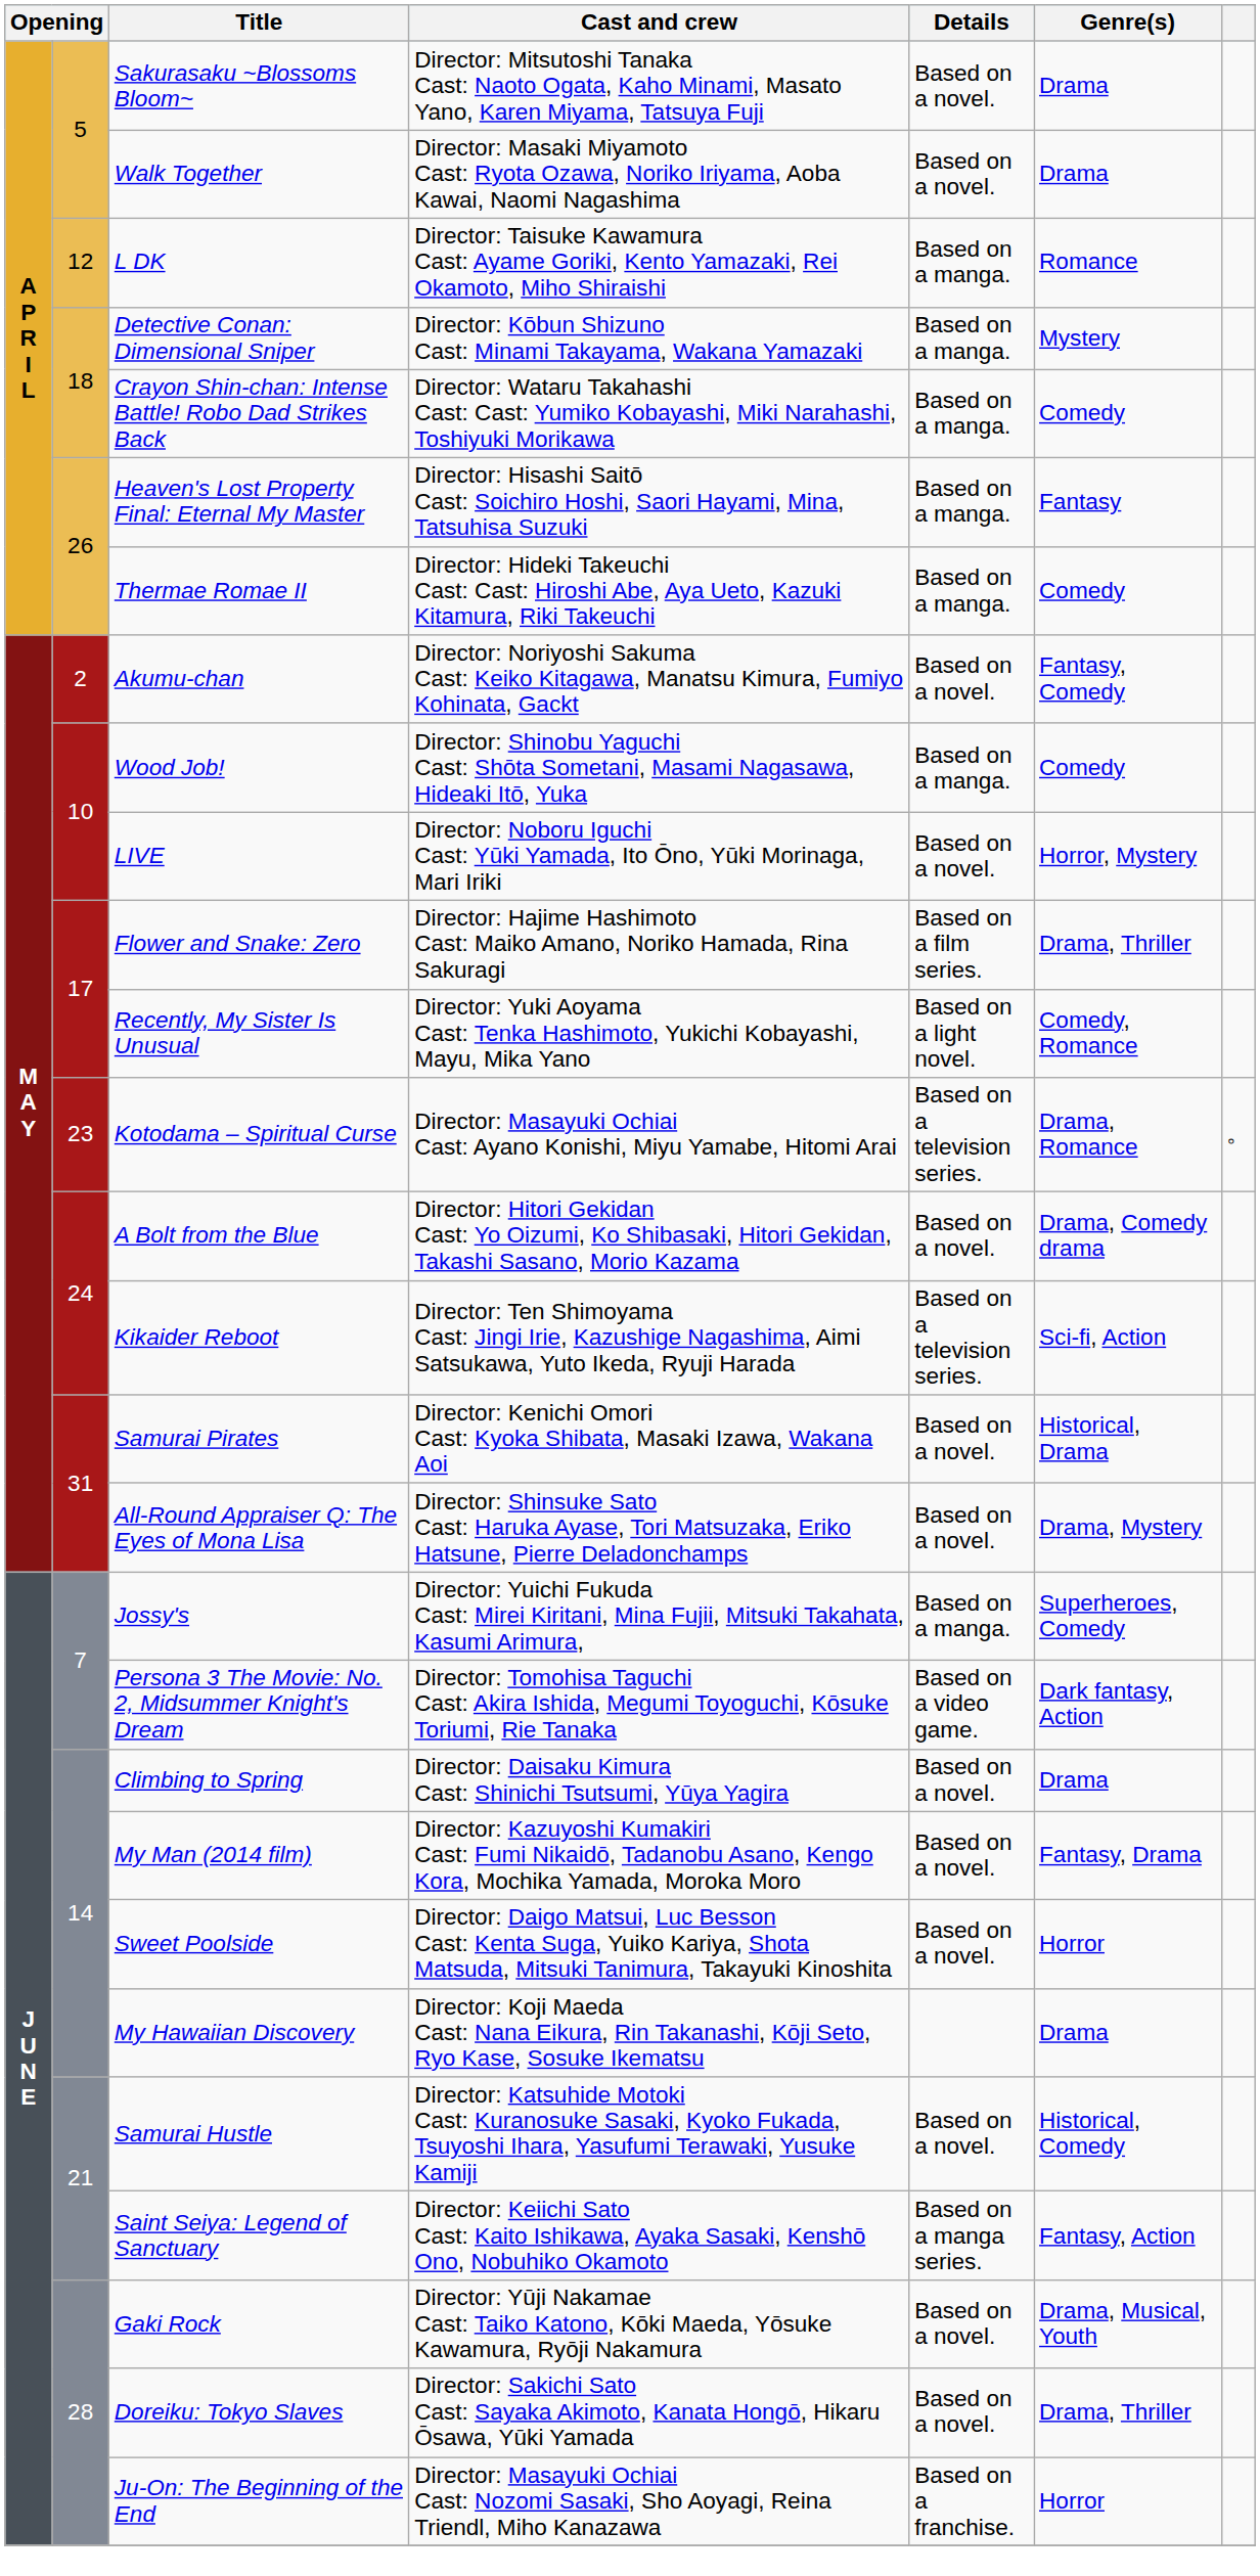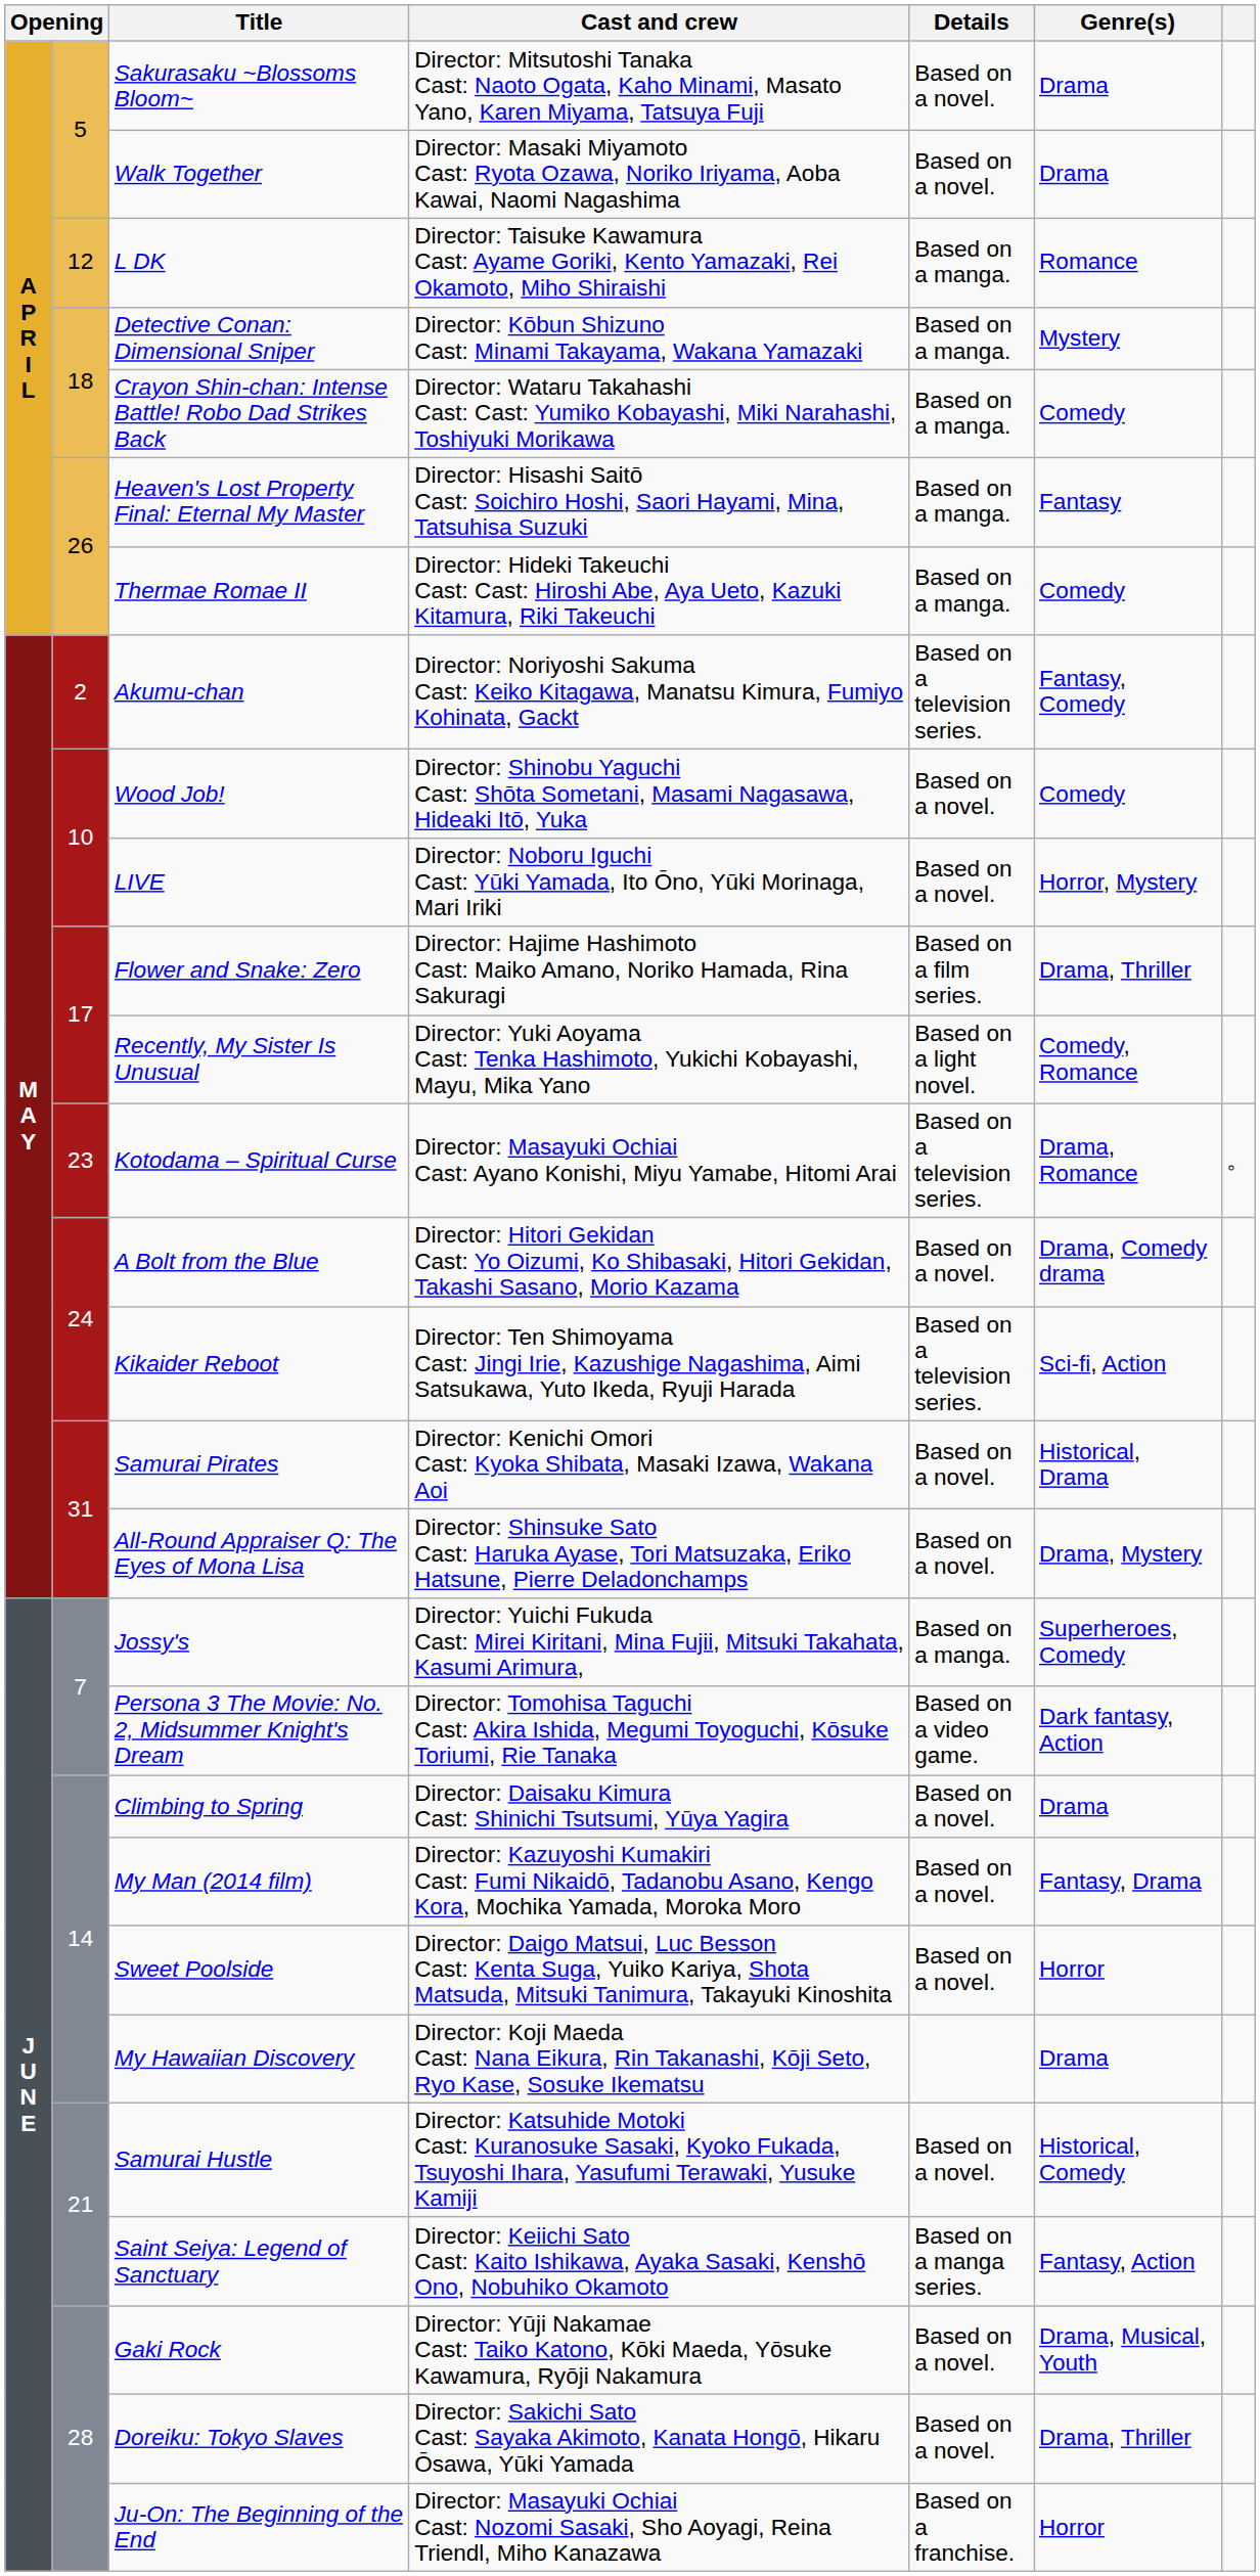 <table class="wikitable">
 <tr style="background:#b0e0e6; text-align:center;">
 <th colspan="2">Opening</th>
 <th style="width:24%;">Title</th>
 <th style="width:40%;">Cast and crew</th>
 <th>Details</th>
 <th style="width:15%;">Genre(s)</th>
 <th style="width:2%;"></th>
 </tr>
 <tr>
 <th rowspan="7" style="text-align:center; background:#E7AF2E; color:black;">A<br>P<br>R<br>I<br>L</th>
 <td rowspan="2" style="text-align:center; background:#EBBD54; color:black;">5</td>
 <td><em><a href='#'>Sakurasaku ~Blossoms Bloom~</a></em></td>
 <td>Director: Mitsutoshi Tanaka <br> Cast: <a href='#'>Naoto Ogata</a>, <a href='#'>Kaho Minami</a>, Masato Yano, <a href='#'>Karen Miyama</a>, <a href='#'>Tatsuya Fuji</a></td>
 <td>Based on a novel.</td>
 <td><a href='#'>Drama</a></td>
 <td></td>
 </tr>
 <tr>
 <td><em><a href='#'>Walk Together</a></em></td>
 <td>Director: Masaki Miyamoto <br> Cast: <a href='#'>Ryota Ozawa</a>, <a href='#'>Noriko Iriyama</a>, Aoba Kawai, Naomi Nagashima</td>
 <td>Based on a novel.</td>
 <td><a href='#'>Drama</a></td>
 <td></td>
 </tr>
 <tr>
 <td rowspan="1" style="text-align:center; background:#EBBD54; color:black;">12</td>
 <td><em><a href='#'>L DK</a></em></td>
 <td>Director: Taisuke Kawamura <br> Cast: <a href='#'>Ayame Goriki</a>, <a href='#'>Kento Yamazaki</a>, <a href='#'>Rei Okamoto</a>, <a href='#'>Miho Shiraishi</a></td>
 <td>Based on a manga.</td>
 <td><a href='#'>Romance</a></td>
 <td></td>
 </tr>
 <tr>
 <td rowspan="2" style="text-align:center; background:#EBBD54; color:black;">18</td>
 <td><em><a href='#'>Detective Conan: Dimensional Sniper</a></em></td>
 <td>Director: <a href='#'>Kōbun Shizuno</a> <br> Cast: <a href='#'>Minami Takayama</a>, <a href='#'>Wakana Yamazaki</a></td>
 <td>Based on a manga.</td>
 <td><a href='#'>Mystery</a></td>
 <td></td>
 </tr>
 <tr>
 <td><em><a href='#'>Crayon Shin-chan: Intense Battle! Robo Dad Strikes Back</a></em></td>
 <td>Director: Wataru Takahashi <br> Cast: Cast: <a href='#'>Yumiko Kobayashi</a>, <a href='#'>Miki Narahashi</a>, <a href='#'>Toshiyuki Morikawa</a></td>
 <td>Based on a manga.</td>
 <td><a href='#'>Comedy</a></td>
 <td></td>
 </tr>
 <tr>
 <td rowspan="2" style="text-align:center; background:#EBBD54; color:black;">26</td>
 <td><em><a href='#'>Heaven's Lost Property Final: Eternal My Master</a></em></td>
 <td>Director: Hisashi Saitō <br> Cast: <a href='#'>Soichiro Hoshi</a>, <a href='#'>Saori Hayami</a>, <a href='#'>Mina</a>, <a href='#'>Tatsuhisa Suzuki</a></td>
 <td>Based on a manga.</td>
 <td><a href='#'>Fantasy</a></td>
 <td></td>
 </tr>
 <tr>
 <td><em><a href='#'>Thermae Romae II</a></em></td>
 <td>Director: Hideki Takeuchi <br> Cast: Cast: <a href='#'>Hiroshi Abe</a>, <a href='#'>Aya Ueto</a>, <a href='#'>Kazuki Kitamura</a>, <a href='#'>Riki Takeuchi</a></td>
 <td>Based on a manga.</td>
 <td><a href='#'>Comedy</a></td>
 <td></td>
 </tr>
 <tr>
 <th rowspan="10" style="text-align:center; background:#831212; color:white;">M<br>A<br>Y</th>
 <td rowspan="1" style="text-align:center; background:#A81718; color:white;">2</td>
 <td><em><a href='#'>Akumu-chan</a></em></td>
 <td>Director: Noriyoshi Sakuma<br> Cast: <a href='#'>Keiko Kitagawa</a>, Manatsu Kimura, <a href='#'>Fumiyo Kohinata</a>, <a href='#'>Gackt</a></td>
-<td>Based on a novel.</td>
+<td>Based on a television series.</td>
 <td><a href='#'>Fantasy</a>, <a href='#'>Comedy</a></td>
 <td></td>
 </tr>
 <tr>
 <td rowspan="2" style="text-align:center; background:#A81718; color:white;">10</td>
 <td><em><a href='#'>Wood Job!</a></em></td>
 <td>Director: <a href='#'>Shinobu Yaguchi</a><br> Cast: <a href='#'>Shōta Sometani</a>, <a href='#'>Masami Nagasawa</a>, <a href='#'>Hideaki Itō</a>, <a href='#'>Yuka</a></td>
-<td>Based on a manga.</td>
+<td>Based on a novel.</td>
 <td><a href='#'>Comedy</a></td>
 <td></td>
 </tr>
 <tr>
 <td><em><a href='#'>LIVE</a></em></td>
 <td>Director: <a href='#'>Noboru Iguchi</a><br> Cast: <a href='#'>Yūki Yamada</a>, Ito Ōno, Yūki Morinaga, Mari Iriki</td>
 <td>Based on a novel.</td>
 <td><a href='#'>Horror</a>, <a href='#'>Mystery</a></td>
 <td></td>
 </tr>
 <tr>
 <td rowspan="2" style="text-align:center; background:#A81718; color:white;">17</td>
 <td><em><a href='#'>Flower and Snake: Zero</a></em></td>
 <td>Director: Hajime Hashimoto<br> Cast:  Maiko Amano, Noriko Hamada, Rina Sakuragi</td>
 <td>Based on a film series.</td>
 <td><a href='#'>Drama</a>, <a href='#'>Thriller</a></td>
 <td></td>
 </tr>
 <tr>
 <td><em><a href='#'>Recently, My Sister Is Unusual</a></em></td>
 <td>Director: Yuki Aoyama<br> Cast: <a href='#'>Tenka Hashimoto</a>, Yukichi Kobayashi, Mayu, Mika Yano</td>
 <td>Based on a light novel.</td>
 <td><a href='#'>Comedy</a>, <a href='#'>Romance</a></td>
 <td></td>
 </tr>
 <tr>
 <td rowspan="1" style="text-align:center; background:#A81718; color:white;">23</td>
 <td><em><a href='#'>Kotodama – Spiritual Curse</a></em></td>
 <td>Director: <a href='#'>Masayuki Ochiai</a><br> Cast:  Ayano Konishi, Miyu Yamabe, Hitomi Arai</td>
 <td>Based on a television series.</td>
 <td><a href='#'>Drama</a>, <a href='#'>Romance</a></td>
 <td>。</td>
 </tr>
 <tr>
 <td rowspan="2" style="text-align:center; background:#A81718; color:white;">24</td>
 <td><em><a href='#'>A Bolt from the Blue</a></em></td>
 <td>Director: <a href='#'>Hitori Gekidan</a> <br> Cast: <a href='#'>Yo Oizumi</a>, <a href='#'>Ko Shibasaki</a>, <a href='#'>Hitori Gekidan</a>, <a href='#'>Takashi Sasano</a>, <a href='#'>Morio Kazama</a></td>
 <td>Based on a novel.</td>
 <td><a href='#'>Drama</a>, <a href='#'>Comedy drama</a></td>
 <td></td>
 </tr>
 <tr>
 <td><em><a href='#'>Kikaider Reboot</a></em></td>
 <td>Director: Ten Shimoyama<br> Cast: <a href='#'>Jingi Irie</a>, <a href='#'>Kazushige Nagashima</a>, Aimi Satsukawa, Yuto Ikeda, Ryuji Harada</td>
 <td>Based on a television series.</td>
 <td><a href='#'>Sci-fi</a>, <a href='#'>Action</a></td>
 <td></td>
 </tr>
 <tr>
 <td rowspan="2" style="text-align:center; background:#A81718; color:white;">31</td>
 <td><em><a href='#'>Samurai Pirates</a></em></td>
 <td>Director: Kenichi Omori<br> Cast: <a href='#'>Kyoka Shibata</a>, Masaki Izawa, <a href='#'>Wakana Aoi</a></td>
 <td>Based on a novel.</td>
 <td><a href='#'>Historical</a>, <a href='#'>Drama</a></td>
 <td></td>
 </tr>
 <tr>
 <td><em><a href='#'>All-Round Appraiser Q: The Eyes of Mona Lisa</a></em></td>
 <td>Director: <a href='#'>Shinsuke Sato</a> <br> Cast: <a href='#'>Haruka Ayase</a>, <a href='#'>Tori Matsuzaka</a>, <a href='#'>Eriko Hatsune</a>, <a href='#'>Pierre Deladonchamps</a></td>
 <td>Based on a novel.</td>
 <td><a href='#'>Drama</a>, <a href='#'>Mystery</a></td>
 <td></td>
 </tr>
 <tr>
 <th rowspan="11" style="text-align:center; background:#485058; color:white;">J<br>U<br>N<br>E</th>
 <td rowspan="2" style="text-align:center; background:#818894; color:white;">7</td>
 <td><em><a href='#'>Jossy's</a></em></td>
 <td>Director: Yuichi Fukuda<br> Cast: <a href='#'>Mirei Kiritani</a>, <a href='#'>Mina Fujii</a>, <a href='#'>Mitsuki Takahata</a>, <a href='#'>Kasumi Arimura</a>,</td>
 <td>Based on a manga.</td>
 <td><a href='#'>Superheroes</a>, <a href='#'>Comedy</a></td>
 <td></td>
 </tr>
 <tr>
 <td><em><a href='#'>Persona 3 The Movie: No. 2, Midsummer Knight's Dream</a></em></td>
 <td>Director: <a href='#'>Tomohisa Taguchi</a> <br> Cast: <a href='#'>Akira Ishida</a>, <a href='#'>Megumi Toyoguchi</a>, <a href='#'>Kōsuke Toriumi</a>, <a href='#'>Rie Tanaka</a></td>
 <td>Based on a video game.</td>
 <td><a href='#'>Dark fantasy</a>, <a href='#'>Action</a></td>
 <td></td>
 </tr>
 <tr>
 <td rowspan="4" style="text-align:center; background:#818894; color:white;">14</td>
 <td><em><a href='#'>Climbing to Spring</a></em></td>
 <td>Director: <a href='#'>Daisaku Kimura</a> <br> Cast: <a href='#'>Shinichi Tsutsumi</a>, <a href='#'>Yūya Yagira</a></td>
 <td>Based on a novel.</td>
 <td><a href='#'>Drama</a></td>
 <td></td>
 </tr>
 <tr>
 <td><em><a href='#'>My Man (2014 film)</a></em></td>
 <td>Director: <a href='#'>Kazuyoshi Kumakiri</a> <br> Cast: <a href='#'>Fumi Nikaidō</a>, <a href='#'>Tadanobu Asano</a>, <a href='#'>Kengo Kora</a>, Mochika Yamada, Moroka Moro</td>
 <td>Based on a novel.</td>
 <td><a href='#'>Fantasy</a>, <a href='#'>Drama</a></td>
 <td></td>
 </tr>
 <tr>
 <td><em><a href='#'>Sweet Poolside</a></em></td>
 <td>Director: <a href='#'>Daigo Matsui</a>, <a href='#'>Luc Besson</a> <br> Cast: <a href='#'>Kenta Suga</a>, Yuiko Kariya, <a href='#'>Shota Matsuda</a>, <a href='#'>Mitsuki Tanimura</a>, Takayuki Kinoshita</td>
 <td>Based on a novel.</td>
 <td><a href='#'>Horror</a></td>
 <td></td>
 </tr>
 <tr>
 <td><em><a href='#'>My Hawaiian Discovery</a></em></td>
 <td>Director: Koji Maeda <br> Cast: <a href='#'>Nana Eikura</a>, <a href='#'>Rin Takanashi</a>, <a href='#'>Kōji Seto</a>, <a href='#'>Ryo Kase</a>, <a href='#'>Sosuke Ikematsu</a></td>
 <td></td>
 <td><a href='#'>Drama</a></td>
 <td></td>
 </tr>
 <tr>
 <td rowspan="2" style="text-align:center; background:#818894; color:white;">21</td>
 <td><em><a href='#'>Samurai Hustle</a></em></td>
 <td>Director: <a href='#'>Katsuhide Motoki</a><br> Cast: <a href='#'>Kuranosuke Sasaki</a>, <a href='#'>Kyoko Fukada</a>, <a href='#'>Tsuyoshi Ihara</a>, <a href='#'>Yasufumi Terawaki</a>, <a href='#'>Yusuke Kamiji</a></td>
 <td>Based on a novel.</td>
 <td><a href='#'>Historical</a>, <a href='#'>Comedy</a></td>
 <td></td>
 </tr>
 <tr>
 <td><em><a href='#'>Saint Seiya: Legend of Sanctuary</a></em></td>
 <td>Director: <a href='#'>Keiichi Sato</a> <br> Cast: <a href='#'>Kaito Ishikawa</a>, <a href='#'>Ayaka Sasaki</a>, <a href='#'>Kenshō Ono</a>, <a href='#'>Nobuhiko Okamoto</a></td>
 <td>Based on a manga series.</td>
 <td><a href='#'>Fantasy</a>, <a href='#'>Action</a></td>
 <td></td>
 </tr>
 <tr>
 <td rowspan="3" style="text-align:center; background:#818894; color:white;">28</td>
 <td><em><a href='#'>Gaki Rock</a></em></td>
 <td>Director: Yūji Nakamae<br> Cast: <a href='#'>Taiko Katono</a>, Kōki Maeda, Yōsuke Kawamura, Ryōji Nakamura</td>
 <td>Based on a novel.</td>
 <td><a href='#'>Drama</a>, <a href='#'>Musical</a>, <a href='#'>Youth</a></td>
 <td></td>
 </tr>
 <tr>
 <td><em><a href='#'>Doreiku: Tokyo Slaves</a></em></td>
 <td>Director: <a href='#'>Sakichi Sato</a><br> Cast: <a href='#'>Sayaka Akimoto</a>, <a href='#'>Kanata Hongō</a>, Hikaru Ōsawa, Yūki Yamada</td>
 <td>Based on a novel.</td>
 <td><a href='#'>Drama</a>, <a href='#'>Thriller</a></td>
 <td></td>
 </tr>
 <tr>
 <td><em><a href='#'>Ju-On: The Beginning of the End</a></em></td>
 <td>Director: <a href='#'>Masayuki Ochiai</a><br> Cast: <a href='#'>Nozomi Sasaki</a>, Sho Aoyagi, Reina Triendl, Miho Kanazawa</td>
 <td>Based on a franchise.</td>
 <td><a href='#'>Horror</a></td>
 <td></td>
 </tr>
 <tr>
 </tr>
 </table>
